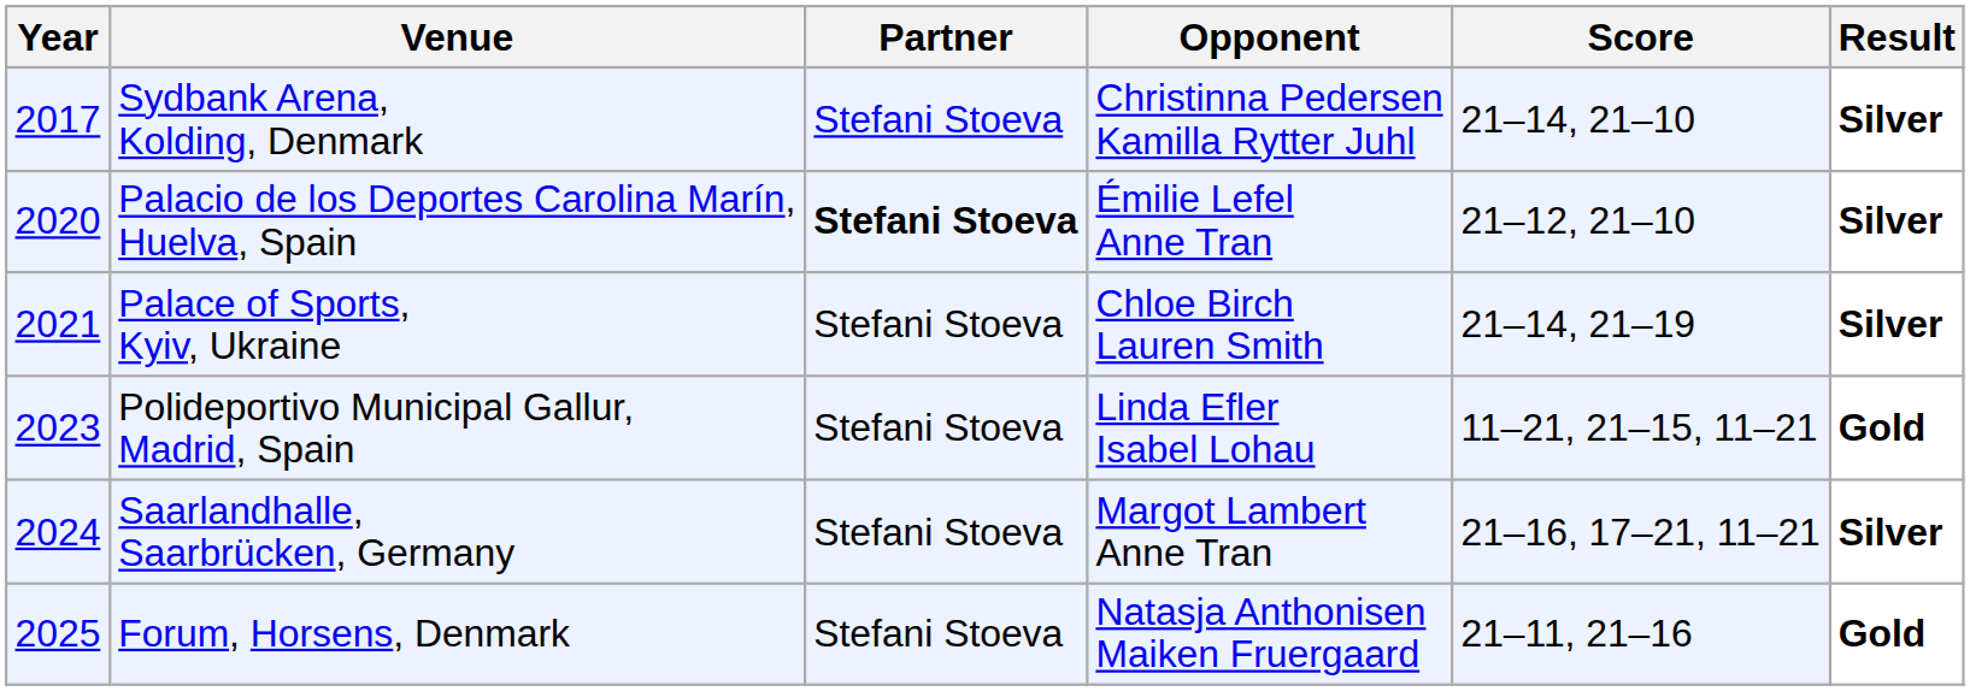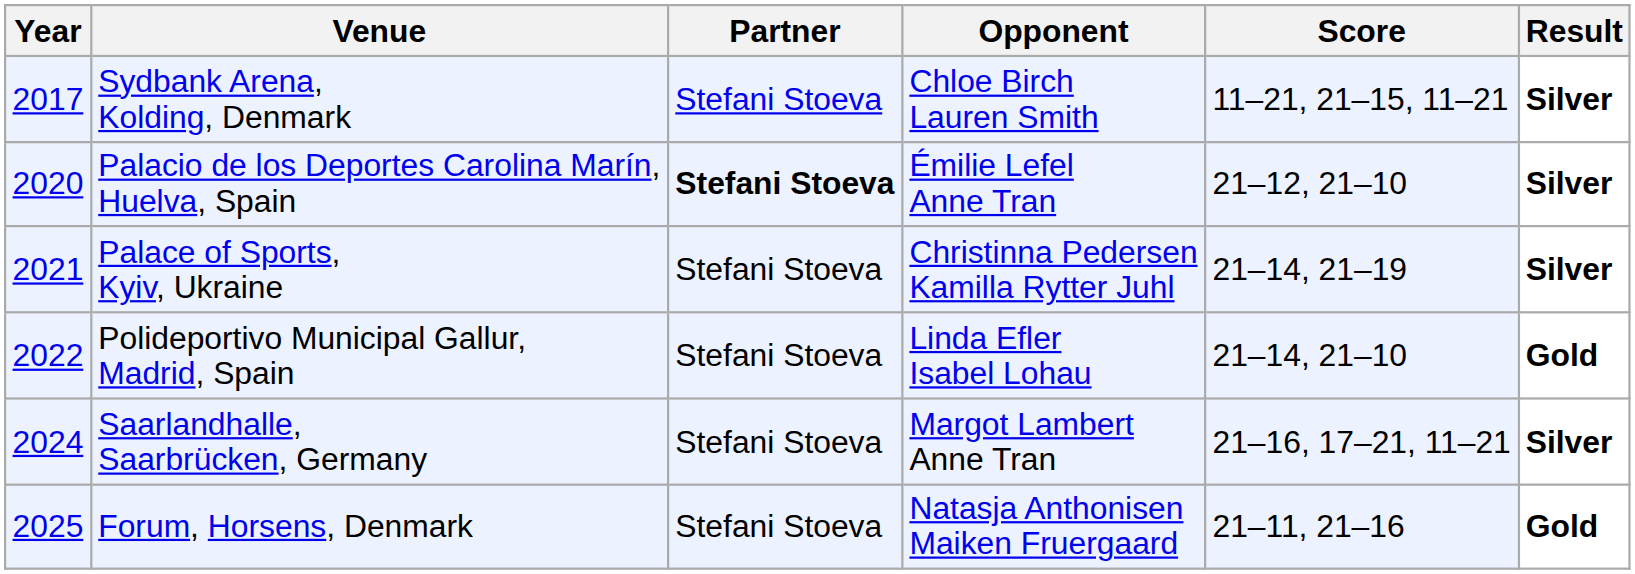 <table class="sortable wikitable" style="font-size: 90%;">
 <tr>
 <th>Year</th>
 <th>Venue</th>
 <th>Partner</th>
 <th>Opponent</th>
 <th>Score</th>
 <th>Result</th>
 </tr>
 <tr style="background:#ECF2FF">
 <td align="center"><a href='#'>2017</a></td>
 <td align="left"><a href='#'>Sydbank Arena</a>,<br><a href='#'>Kolding</a>, Denmark</td>
 <td align="left"> <a href='#'>Stefani Stoeva</a></td>
-<td align="left"> <a href='#'>Christinna Pedersen</a><br> <a href='#'>Kamilla Rytter Juhl</a></td>
-<td align="left">21–14, 21–10</td>
+<td align="left"> <a href='#'>Chloe Birch</a><br> <a href='#'>Lauren Smith</a></td>
+<td align="left">11–21, 21–15, 11–21</td>
 <td style="text-align:left; background:white"> <strong>Silver</strong></td>
 </tr>
 <tr style="background:#ECF2FF">
 <td align="center"><a href='#'>2020</a></td>
 <td align="left"><a href='#'>Palacio de los Deportes Carolina Marín</a>,<br><a href='#'>Huelva</a>, Spain</td>
 <td align="left"><strong> Stefani Stoeva</strong></td>
 <td align="left"> <a href='#'>Émilie Lefel</a><br> <a href='#'>Anne Tran</a></td>
 <td align="left">21–12, 21–10</td>
 <td style="text-align:left; background:white"> <strong>Silver</strong></td>
 </tr>
 <tr style="background:#ECF2FF">
 <td align="center"><a href='#'>2021</a></td>
 <td align="left"><a href='#'>Palace of Sports</a>,<br><a href='#'>Kyiv</a>, Ukraine</td>
 <td align="left"> Stefani Stoeva</td>
-<td align="left"> <a href='#'>Chloe Birch</a><br> <a href='#'>Lauren Smith</a></td>
+<td align="left"> <a href='#'>Christinna Pedersen</a><br> <a href='#'>Kamilla Rytter Juhl</a></td>
 <td align="left">21–14, 21–19</td>
 <td style="text-align:left; background:white"> <strong>Silver</strong></td>
 </tr>
 <tr style="background:#ECF2FF">
-<td align="center"><a href='#'>2023</a></td>
+<td align="center"><a href='#'>2022</a></td>
 <td align="left">Polideportivo Municipal Gallur,<br><a href='#'>Madrid</a>, Spain</td>
 <td align="left"> Stefani Stoeva</td>
 <td align="left"> <a href='#'>Linda Efler</a><br> <a href='#'>Isabel Lohau</a></td>
-<td align="left">11–21, 21–15, 11–21</td>
+<td align="left">21–14, 21–10</td>
 <td style="text-align:left; background:white"> <strong>Gold</strong></td>
 </tr>
 <tr style="background:#ECF2FF">
 <td align="center"><a href='#'>2024</a></td>
 <td align="left"><a href='#'>Saarlandhalle</a>,<br><a href='#'>Saarbrücken</a>, Germany</td>
 <td align="left"> Stefani Stoeva</td>
 <td align="left"> <a href='#'>Margot Lambert</a><br>  Anne Tran</td>
 <td align="left">21–16, 17–21, 11–21</td>
 <td style="text-align:left; background:white"> <strong>Silver</strong></td>
 </tr>
 <tr style="background:#ECF2FF">
 <td align="center"><a href='#'>2025</a></td>
 <td align="left"><a href='#'>Forum</a>, <a href='#'>Horsens</a>, Denmark</td>
 <td align="left"> Stefani Stoeva</td>
 <td align="left"> <a href='#'>Natasja Anthonisen</a><br> <a href='#'>Maiken Fruergaard</a></td>
 <td align="left">21–11, 21–16</td>
 <td style="text-align:left; background:white"> <strong>Gold</strong></td>
 </tr>
 </table>
